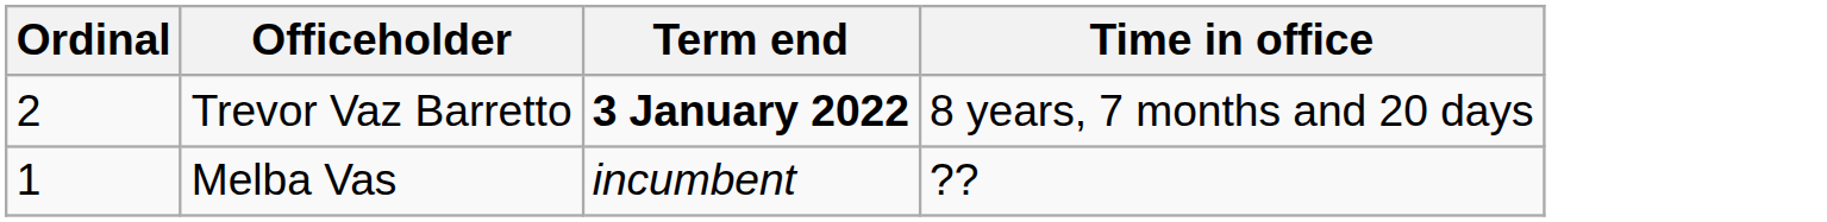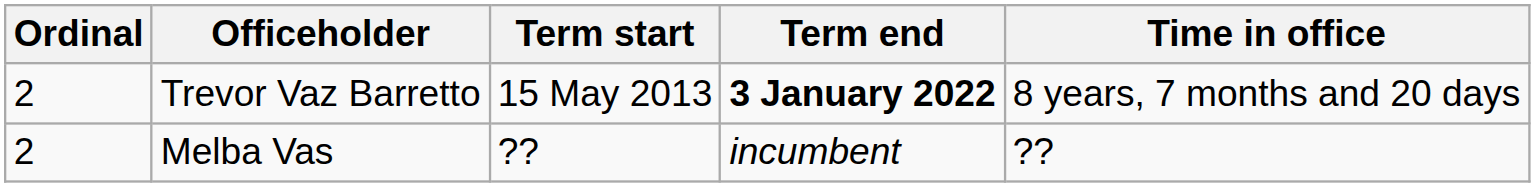 <table class="wikitable sortable">
 <tr>
 <th>Ordinal</th>
 <th>Officeholder</th>
+<th>Term start</th>
 <th>Term end</th>
 <th>Time in office</th>
 </tr>
 <tr>
 <td>2</td>
 <td>Trevor Vaz Barretto</td>
+<td>15 May 2013</td>
 <td><strong>3 January 2022</strong></td>
 <td>8 years, 7 months and 20 days</td>
 </tr>
 <tr>
-<td>1</td>
+<td>2</td>
 <td>Melba Vas</td>
+<td>??</td>
 <td><em>incumbent</em></td>
 <td>??</td>
 </tr>
 </table>
